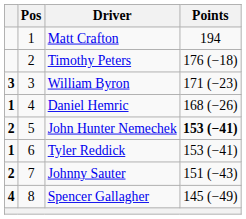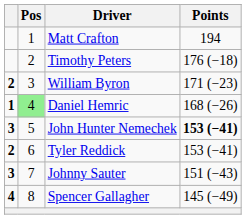 <table class="wikitable" style="font-size: 95%;">
 <tr>
 <th></th>
 <th>Pos</th>
 <th>Driver</th>
 <th>Points</th>
 </tr>
 <tr>
 <td align="left"></td>
 <td style="text-align:center;">1</td>
 <td><a href='#'>Matt Crafton</a></td>
 <td style="text-align:center;">194</td>
 </tr>
 <tr>
 <td align="left"></td>
 <td style="text-align:center;">2</td>
 <td><a href='#'>Timothy Peters</a></td>
 <td style="text-align:center;">176 (−18)</td>
 </tr>
 <tr>
-<td align="left"> <strong>3</strong></td>
+<td align="left"> <strong>2</strong></td>
 <td style="text-align:center;">3</td>
 <td><a href='#'>William Byron</a></td>
 <td style="text-align:center;">171 (−23)</td>
 </tr>
 <tr>
 <td align="left"> <strong>1</strong></td>
-<td style="text-align:center;">4</td>
+<td style="background: lightgreen; text-align:center;">4</td>
 <td><a href='#'>Daniel Hemric</a></td>
 <td style="text-align:center;">168 (−26)</td>
 </tr>
 <tr>
-<td align="left"> <strong>2</strong></td>
+<td align="left"> <strong>3</strong></td>
 <td style="text-align:center;">5</td>
 <td><a href='#'>John Hunter Nemechek</a></td>
 <td style="text-align:center;"><strong>153 (−41)</strong></td>
 </tr>
 <tr>
-<td align="left"> <strong>1</strong></td>
+<td align="left"> <strong>2</strong></td>
 <td style="text-align:center;">6</td>
 <td><a href='#'>Tyler Reddick</a></td>
 <td style="text-align:center;">153 (−41)</td>
 </tr>
 <tr>
-<td align="left"> <strong>2</strong></td>
+<td align="left"> <strong>3</strong></td>
 <td style="text-align:center;">7</td>
 <td><a href='#'>Johnny Sauter</a></td>
 <td style="text-align:center;">151 (−43)</td>
 </tr>
 <tr>
 <td align="left"> <strong>4</strong></td>
 <td style="text-align:center;">8</td>
 <td><a href='#'>Spencer Gallagher</a></td>
 <td style="text-align:center;">145 (−49)</td>
 </tr>
 <tr class="sortbottom">
 <th colspan="9"></th>
 </tr>
 </table>
